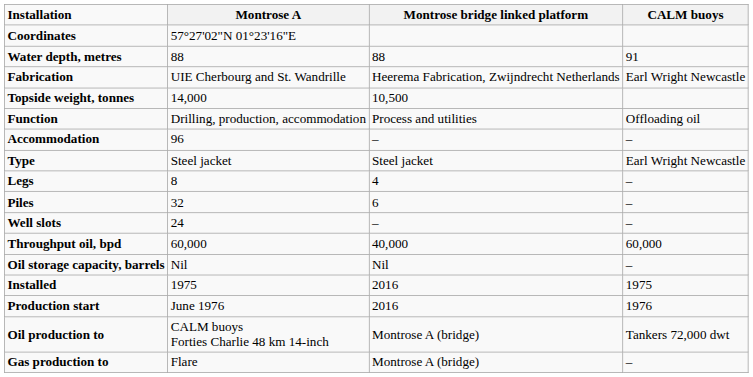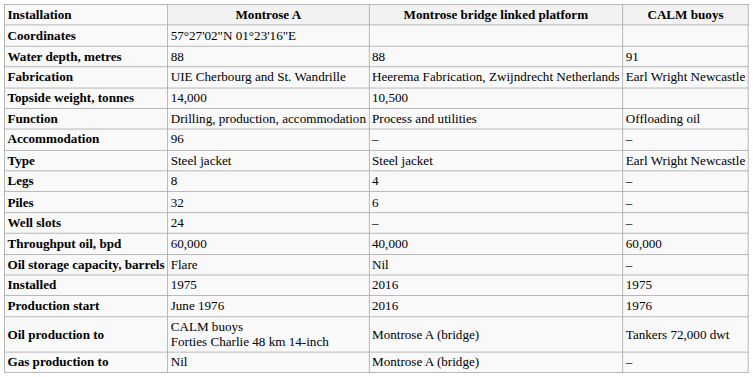 <table class="wikitable">
 <tr>
 <td><strong>Installation</strong></td>
 <th>Montrose A</th>
 <th>Montrose bridge linked platform</th>
 <th>CALM buoys</th>
 </tr>
 <tr>
 <td><strong>Coordinates</strong></td>
 <td>57°27'02"N 01°23'16"E</td>
 <td></td>
 <td></td>
 </tr>
 <tr>
 <td><strong>Water depth, metres</strong></td>
 <td>88</td>
 <td>88</td>
 <td>91</td>
 </tr>
 <tr>
 <td><strong>Fabrication</strong></td>
 <td>UIE Cherbourg and St. Wandrille</td>
 <td>Heerema Fabrication,  Zwijndrecht Netherlands</td>
 <td>Earl Wright Newcastle</td>
 </tr>
 <tr>
 <td><strong>Topside weight, tonnes</strong></td>
 <td>14,000</td>
 <td>10,500</td>
 <td></td>
 </tr>
 <tr>
 <td><strong>Function</strong></td>
 <td>Drilling, production,  accommodation</td>
 <td>Process and utilities</td>
 <td>Offloading oil</td>
 </tr>
 <tr>
 <td><strong>Accommodation</strong></td>
 <td>96</td>
 <td>–</td>
 <td>–</td>
 </tr>
 <tr>
 <td><strong>Type</strong></td>
 <td>Steel jacket</td>
 <td>Steel jacket</td>
 <td>Earl Wright Newcastle</td>
 </tr>
 <tr>
 <td><strong>Legs</strong></td>
 <td>8</td>
 <td>4</td>
 <td>–</td>
 </tr>
 <tr>
 <td><strong>Piles</strong></td>
 <td>32</td>
 <td>6</td>
 <td>–</td>
 </tr>
 <tr>
 <td><strong>Well slots</strong></td>
 <td>24</td>
 <td>–</td>
 <td>–</td>
 </tr>
 <tr>
 <td><strong>Throughput oil, bpd</strong></td>
 <td>60,000</td>
 <td>40,000</td>
 <td>60,000</td>
 </tr>
 <tr>
 <td><strong>Oil storage capacity, barrels</strong></td>
-<td>Nil</td>
+<td>Flare</td>
 <td>Nil</td>
 <td>–</td>
 </tr>
 <tr>
 <td><strong>Installed</strong></td>
 <td>1975</td>
 <td>2016</td>
 <td>1975</td>
 </tr>
 <tr>
 <td><strong>Production start</strong></td>
 <td>June 1976</td>
 <td>2016</td>
 <td>1976</td>
 </tr>
 <tr>
 <td><strong>Oil production to</strong></td>
 <td>CALM buoys<br>Forties Charlie 48 km 14-inch</td>
 <td>Montrose A (bridge)</td>
 <td>Tankers 72,000 dwt</td>
 </tr>
 <tr>
 <td><strong>Gas production to</strong></td>
-<td>Flare</td>
+<td>Nil</td>
 <td>Montrose A (bridge)</td>
 <td>–</td>
 </tr>
 </table>
